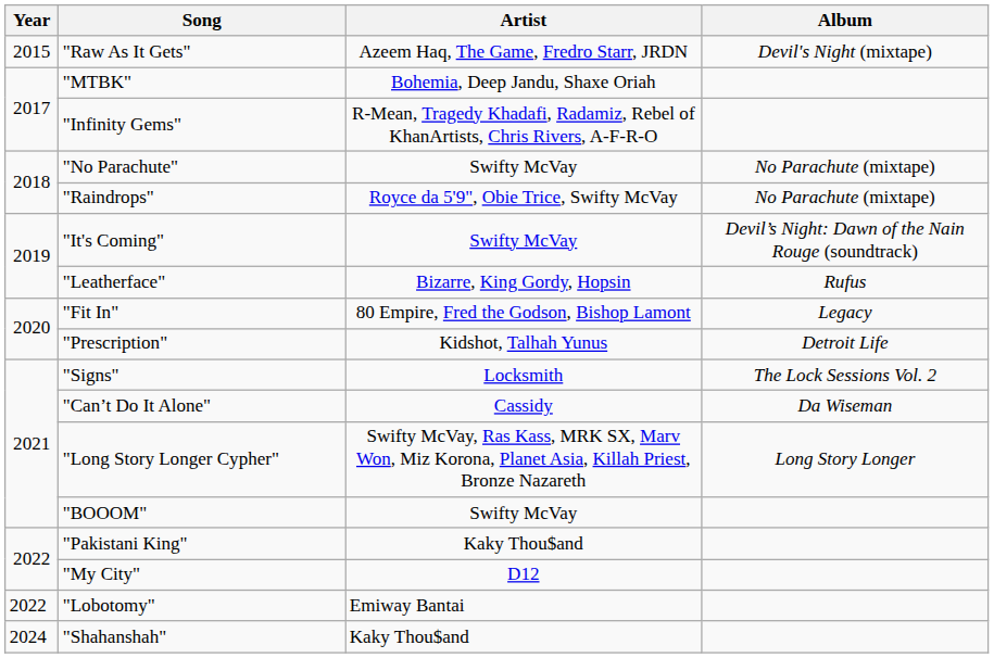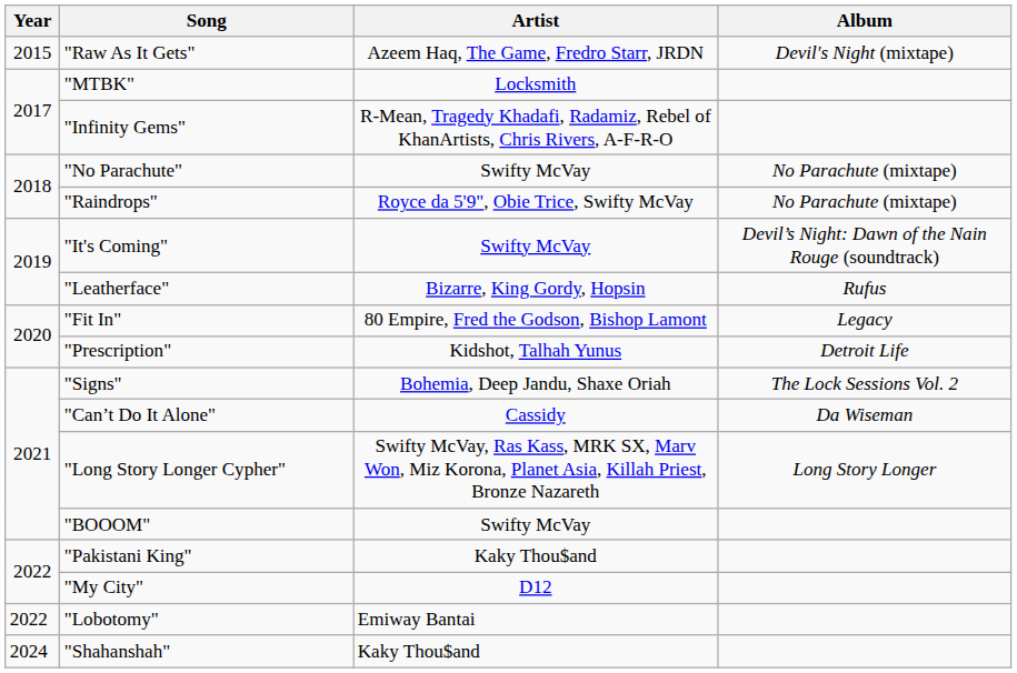 <table class="wikitable" style="font-size: 10pt">
 <tr>
 <th style="width:32px;">Year</th>
 <th style="width:200px;">Song</th>
 <th style="width:250px;">Artist</th>
 <th style="width:200px;">Album</th>
 </tr>
 <tr>
 <td align="center">2015</td>
 <td>"Raw As It Gets"</td>
 <td style="text-align:center;">Azeem Haq, <a href='#'>The Game</a>, <a href='#'>Fredro Starr</a>, JRDN</td>
 <td style="text-align:center;"><em>Devil's Night</em> (mixtape)</td>
 </tr>
 <tr>
 <td rowspan="2" style="text-align:center;">2017</td>
 <td>"MTBK"</td>
-<td style="text-align:center;"><a href='#'>Bohemia</a>, Deep Jandu, Shaxe Oriah</td>
+<td style="text-align:center;"><a href='#'>Locksmith</a></td>
 <td style="text-align:center;"></td>
 </tr>
 <tr>
 <td>"Infinity Gems"</td>
 <td style="text-align:center;">R-Mean, <a href='#'>Tragedy Khadafi</a>, <a href='#'>Radamiz</a>, Rebel of KhanArtists, <a href='#'>Chris Rivers</a>, A-F-R-O</td>
 <td style="text-align:center;"></td>
 </tr>
 <tr>
 <td rowspan="2" style="text-align:center;">2018</td>
 <td>"No Parachute"</td>
 <td style="text-align:center;">Swifty McVay</td>
 <td style="text-align:center;"><em>No Parachute</em> (mixtape)</td>
 </tr>
 <tr>
 <td>"Raindrops"</td>
 <td style="text-align:center;"><a href='#'>Royce da 5'9"</a>, <a href='#'>Obie Trice</a>, Swifty McVay</td>
 <td style="text-align:center;"><em>No Parachute</em> (mixtape)</td>
 </tr>
 <tr>
 <td rowspan="2" style="text-align:center;">2019</td>
 <td>"It's Coming"</td>
 <td style="text-align:center;"><a href='#'>Swifty McVay</a></td>
 <td style="text-align:center;"><em>Devil’s Night: Dawn of the Nain Rouge</em> (soundtrack)</td>
 </tr>
 <tr>
 <td>"Leatherface"</td>
 <td style="text-align:center;"><a href='#'>Bizarre</a>, <a href='#'>King Gordy</a>, <a href='#'>Hopsin</a></td>
 <td style="text-align:center;"><em>Rufus</em></td>
 </tr>
 <tr>
 <td rowspan="2" style="text-align:center;">2020</td>
 <td>"Fit In"</td>
 <td style="text-align:center;">80 Empire, <a href='#'>Fred the Godson</a>, <a href='#'>Bishop Lamont</a></td>
 <td style="text-align:center;"><em>Legacy</em></td>
 </tr>
 <tr>
 <td>"Prescription"</td>
 <td style="text-align:center;">Kidshot, <a href='#'>Talhah Yunus</a></td>
 <td style="text-align:center;"><em>Detroit Life</em></td>
 </tr>
 <tr>
 <td rowspan="4" style="text-align:center;">2021</td>
 <td>"Signs"</td>
-<td style="text-align:center;"><a href='#'>Locksmith</a></td>
+<td style="text-align:center;"><a href='#'>Bohemia</a>, Deep Jandu, Shaxe Oriah</td>
 <td style="text-align:center;"><em>The Lock Sessions Vol. 2</em></td>
 </tr>
 <tr>
 <td>"Can’t Do It Alone"</td>
 <td style="text-align:center;"><a href='#'>Cassidy</a></td>
 <td style="text-align:center;"><em>Da Wiseman</em></td>
 </tr>
 <tr>
 <td>"Long Story Longer Cypher"</td>
 <td style="text-align:center;">Swifty McVay, <a href='#'>Ras Kass</a>, MRK SX, <a href='#'>Marv Won</a>, Miz Korona, <a href='#'>Planet Asia</a>, <a href='#'>Killah Priest</a>, Bronze Nazareth</td>
 <td style="text-align:center;"><em>Long Story Longer</em></td>
 </tr>
 <tr>
 <td>"BOOOM"</td>
 <td style="text-align:center;">Swifty McVay</td>
 <td style="text-align:center;"></td>
 </tr>
 <tr>
 <td rowspan="2" style="text-align:center;">2022</td>
 <td>"Pakistani King"</td>
 <td style="text-align:center;">Kaky Thou$and</td>
 <td style="text-align:center;"></td>
 </tr>
 <tr>
 <td>"My City"</td>
 <td style="text-align:center;"><a href='#'>D12</a></td>
 <td style="text-align:center;"></td>
 </tr>
 <tr>
 <td>2022</td>
 <td>"Lobotomy"</td>
 <td>Emiway Bantai</td>
 <td></td>
 </tr>
 <tr>
 <td>2024</td>
 <td>"Shahanshah"</td>
 <td>Kaky Thou$and</td>
 <td></td>
 </tr>
 </table>
